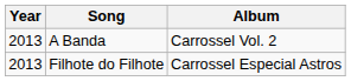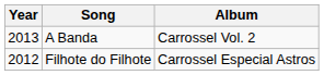 <table class="wikitable">
 <tr>
 <th>Year</th>
 <th>Song</th>
 <th>Album</th>
 </tr>
 <tr>
 <td>2013</td>
 <td>A Banda</td>
 <td>Carrossel Vol. 2</td>
 </tr>
 <tr>
-<td>2013</td>
+<td>2012</td>
 <td>Filhote do Filhote</td>
 <td>Carrossel Especial Astros</td>
 </tr>
 </table>
